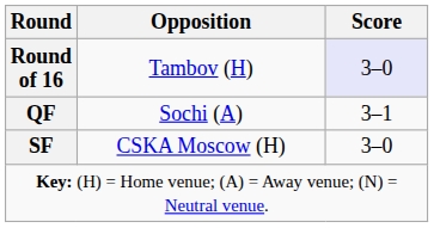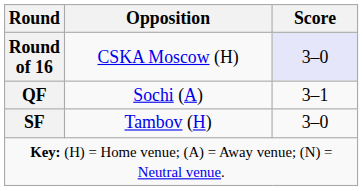 <table class="wikitable plainrowheaders" style="text-align:center;margin:0">
 <tr>
 <th scope="col" style="width:25px">Round</th>
 <th scope="col" style="width:180px">Opposition</th>
 <th scope="col" style="width:70px">Score</th>
 </tr>
 <tr>
 <th scope=row style="text-align:center">Round of 16</th>
-<td><a href='#'>Tambov</a> (<a href='#'>H</a>)</td>
+<td><a href='#'>CSKA Moscow</a> (H)</td>
 <td style="background: lavender;">3–0</td>
 </tr>
 <tr>
 <th scope=row style="text-align:center">QF</th>
 <td><a href='#'>Sochi</a> (<a href='#'>A</a>)</td>
 <td>3–1</td>
 </tr>
 <tr>
 <th scope=row style="text-align:center">SF</th>
-<td><a href='#'>CSKA Moscow</a> (H)</td>
+<td><a href='#'>Tambov</a> (<a href='#'>H</a>)</td>
 <td>3–0</td>
 </tr>
 <tr>
 <td colspan="3"><small><strong>Key:</strong> (H) = Home venue; (A) = Away venue; (N) = <a href='#'>Neutral venue</a>.</small></td>
 </tr>
 </table>
